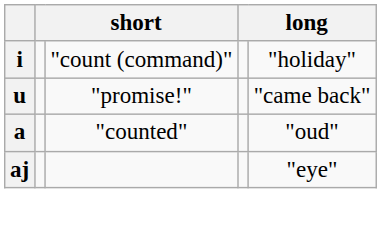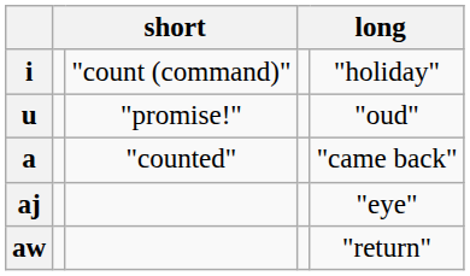 <table class="wikitable nowrap" style="text-align: center;">
 <tr>
 <th></th>
 <th colspan="2">short</th>
 <th colspan="2">long</th>
 </tr>
 <tr>
 <th>i</th>
 <td> </td>
 <td>"count (command)"</td>
 <td> </td>
 <td>"holiday"</td>
 </tr>
 <tr>
 <th>u</th>
 <td> </td>
 <td>"promise!"</td>
 <td> </td>
-<td>"came back"</td>
+<td>"oud"</td>
 </tr>
 <tr>
 <th>a</th>
 <td> </td>
 <td>"counted"</td>
 <td> </td>
-<td>"oud"</td>
+<td>"came back"</td>
 </tr>
 <tr>
 <th>aj</th>
 <td></td>
 <td></td>
 <td> </td>
 <td>"eye"</td>
 </tr>
+<tr>
+<th>aw</th>
+<td></td>
+<td></td>
+<td> </td>
+<td>"return"</td>
+</tr>
 </table>
